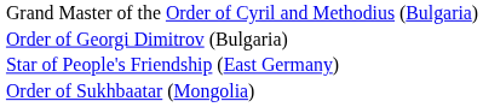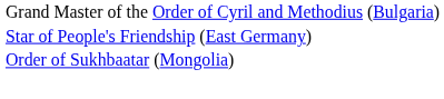 <table>
 <tr>
 <td></td>
 <td>Grand Master of the <a href='#'>Order of Cyril and Methodius</a> (<a href='#'>Bulgaria</a>)</td>
-</tr>
-<tr>
-<td></td>
-<td><a href='#'>Order of Georgi Dimitrov</a> (Bulgaria)</td>
 </tr>
 <tr>
 <td></td>
 <td><a href='#'>Star of People's Friendship</a> (<a href='#'>East Germany</a>)</td>
 </tr>
 <tr>
 <td></td>
 <td><a href='#'>Order of Sukhbaatar</a> (<a href='#'>Mongolia</a>)</td>
 </tr>
 <tr>
 </tr>
 </table>
